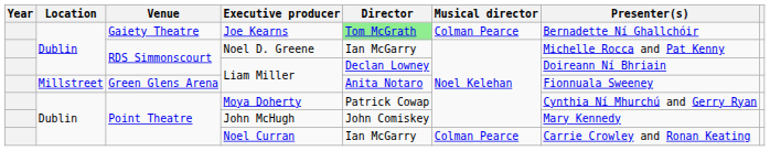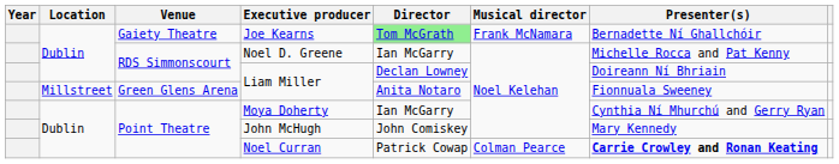 <table class="wikitable plainrowheaders">
 <tr>
 <th scope="col">Year</th>
 <th scope="col">Location</th>
 <th scope="col">Venue</th>
 <th scope="col">Executive producer</th>
 <th scope="col">Director</th>
 <th scope="col">Musical director</th>
 <th scope="col">Presenter(s)</th>
 <th scope="col"></th>
 </tr>
 <tr>
 <th scope="row"></th>
 <td rowspan="3"><a href='#'>Dublin</a></td>
 <td><a href='#'>Gaiety Theatre</a></td>
 <td><a href='#'>Joe Kearns </a></td>
 <td style="background: lightgreen;"><a href='#'>Tom McGrath</a></td>
-<td><a href='#'>Colman Pearce</a></td>
+<td><a href='#'>Frank McNamara</a></td>
 <td><a href='#'>Bernadette Ní Ghallchóir</a></td>
 <td></td>
 </tr>
 <tr>
 <th scope="row"></th>
 <td rowspan="2"><a href='#'>RDS Simmonscourt</a></td>
 <td>Noel D. Greene</td>
 <td>Ian McGarry</td>
 <td rowspan="5"><a href='#'>Noel Kelehan</a></td>
 <td><a href='#'>Michelle Rocca</a> and <a href='#'>Pat Kenny</a></td>
 <td></td>
 </tr>
 <tr>
 <th scope="row"></th>
 <td rowspan="2">Liam Miller</td>
 <td><a href='#'>Declan Lowney</a></td>
 <td><a href='#'>Doireann Ní Bhriain</a></td>
 <td></td>
 </tr>
 <tr>
 <th scope="row"></th>
 <td><a href='#'>Millstreet</a></td>
 <td><a href='#'>Green Glens Arena</a></td>
 <td><a href='#'>Anita Notaro</a></td>
 <td><a href='#'>Fionnuala Sweeney</a></td>
 <td></td>
 </tr>
 <tr>
 <th scope="row"></th>
 <td rowspan="3">Dublin</td>
 <td rowspan="3"><a href='#'>Point Theatre</a></td>
 <td><a href='#'>Moya Doherty</a></td>
-<td>Patrick Cowap</td>
+<td>Ian McGarry</td>
 <td><a href='#'>Cynthia Ní Mhurchú</a> and <a href='#'>Gerry Ryan</a></td>
 <td></td>
 </tr>
 <tr>
 <th scope="row"></th>
 <td>John McHugh</td>
 <td>John Comiskey</td>
 <td><a href='#'>Mary Kennedy</a></td>
 <td></td>
 </tr>
 <tr>
 <th scope="row"></th>
 <td><a href='#'>Noel Curran</a></td>
-<td>Ian McGarry</td>
+<td>Patrick Cowap</td>
 <td><a href='#'>Colman Pearce</a></td>
-<td><a href='#'>Carrie Crowley</a> and <a href='#'>Ronan Keating</a></td>
+<td><strong><a href='#'>Carrie Crowley</a> and <a href='#'>Ronan Keating</a></strong></td>
 <td></td>
 </tr>
 </table>
